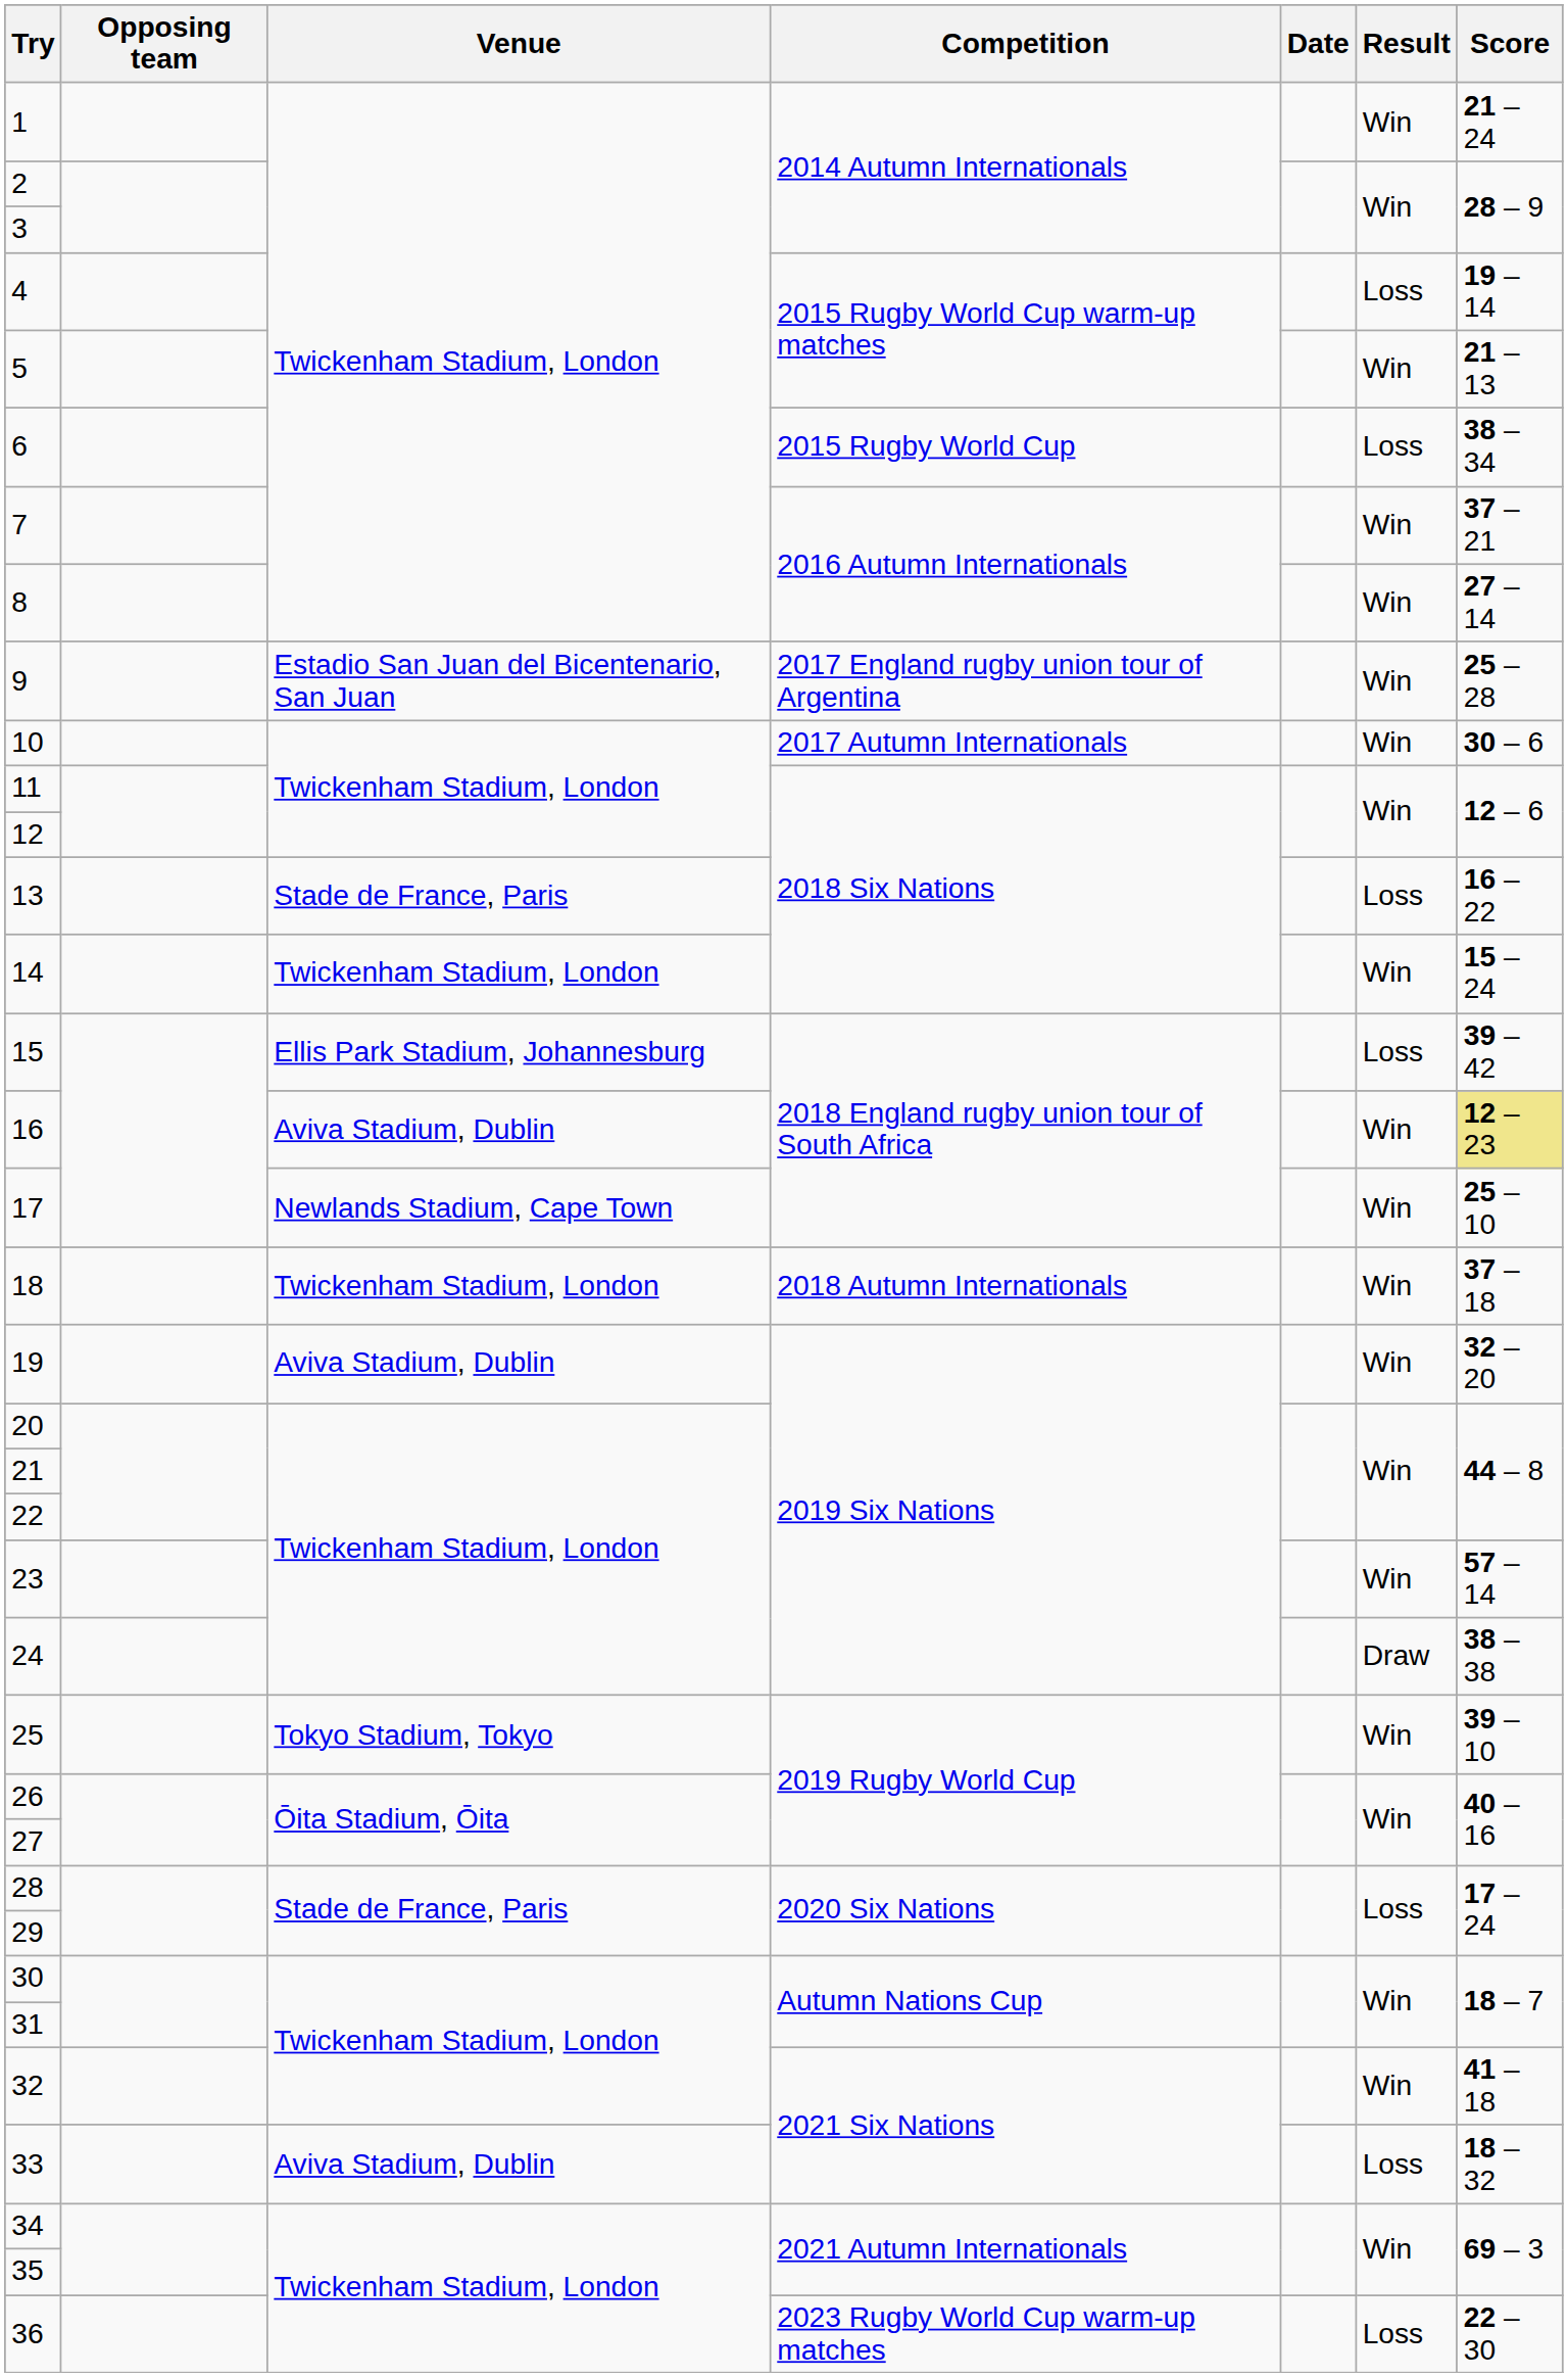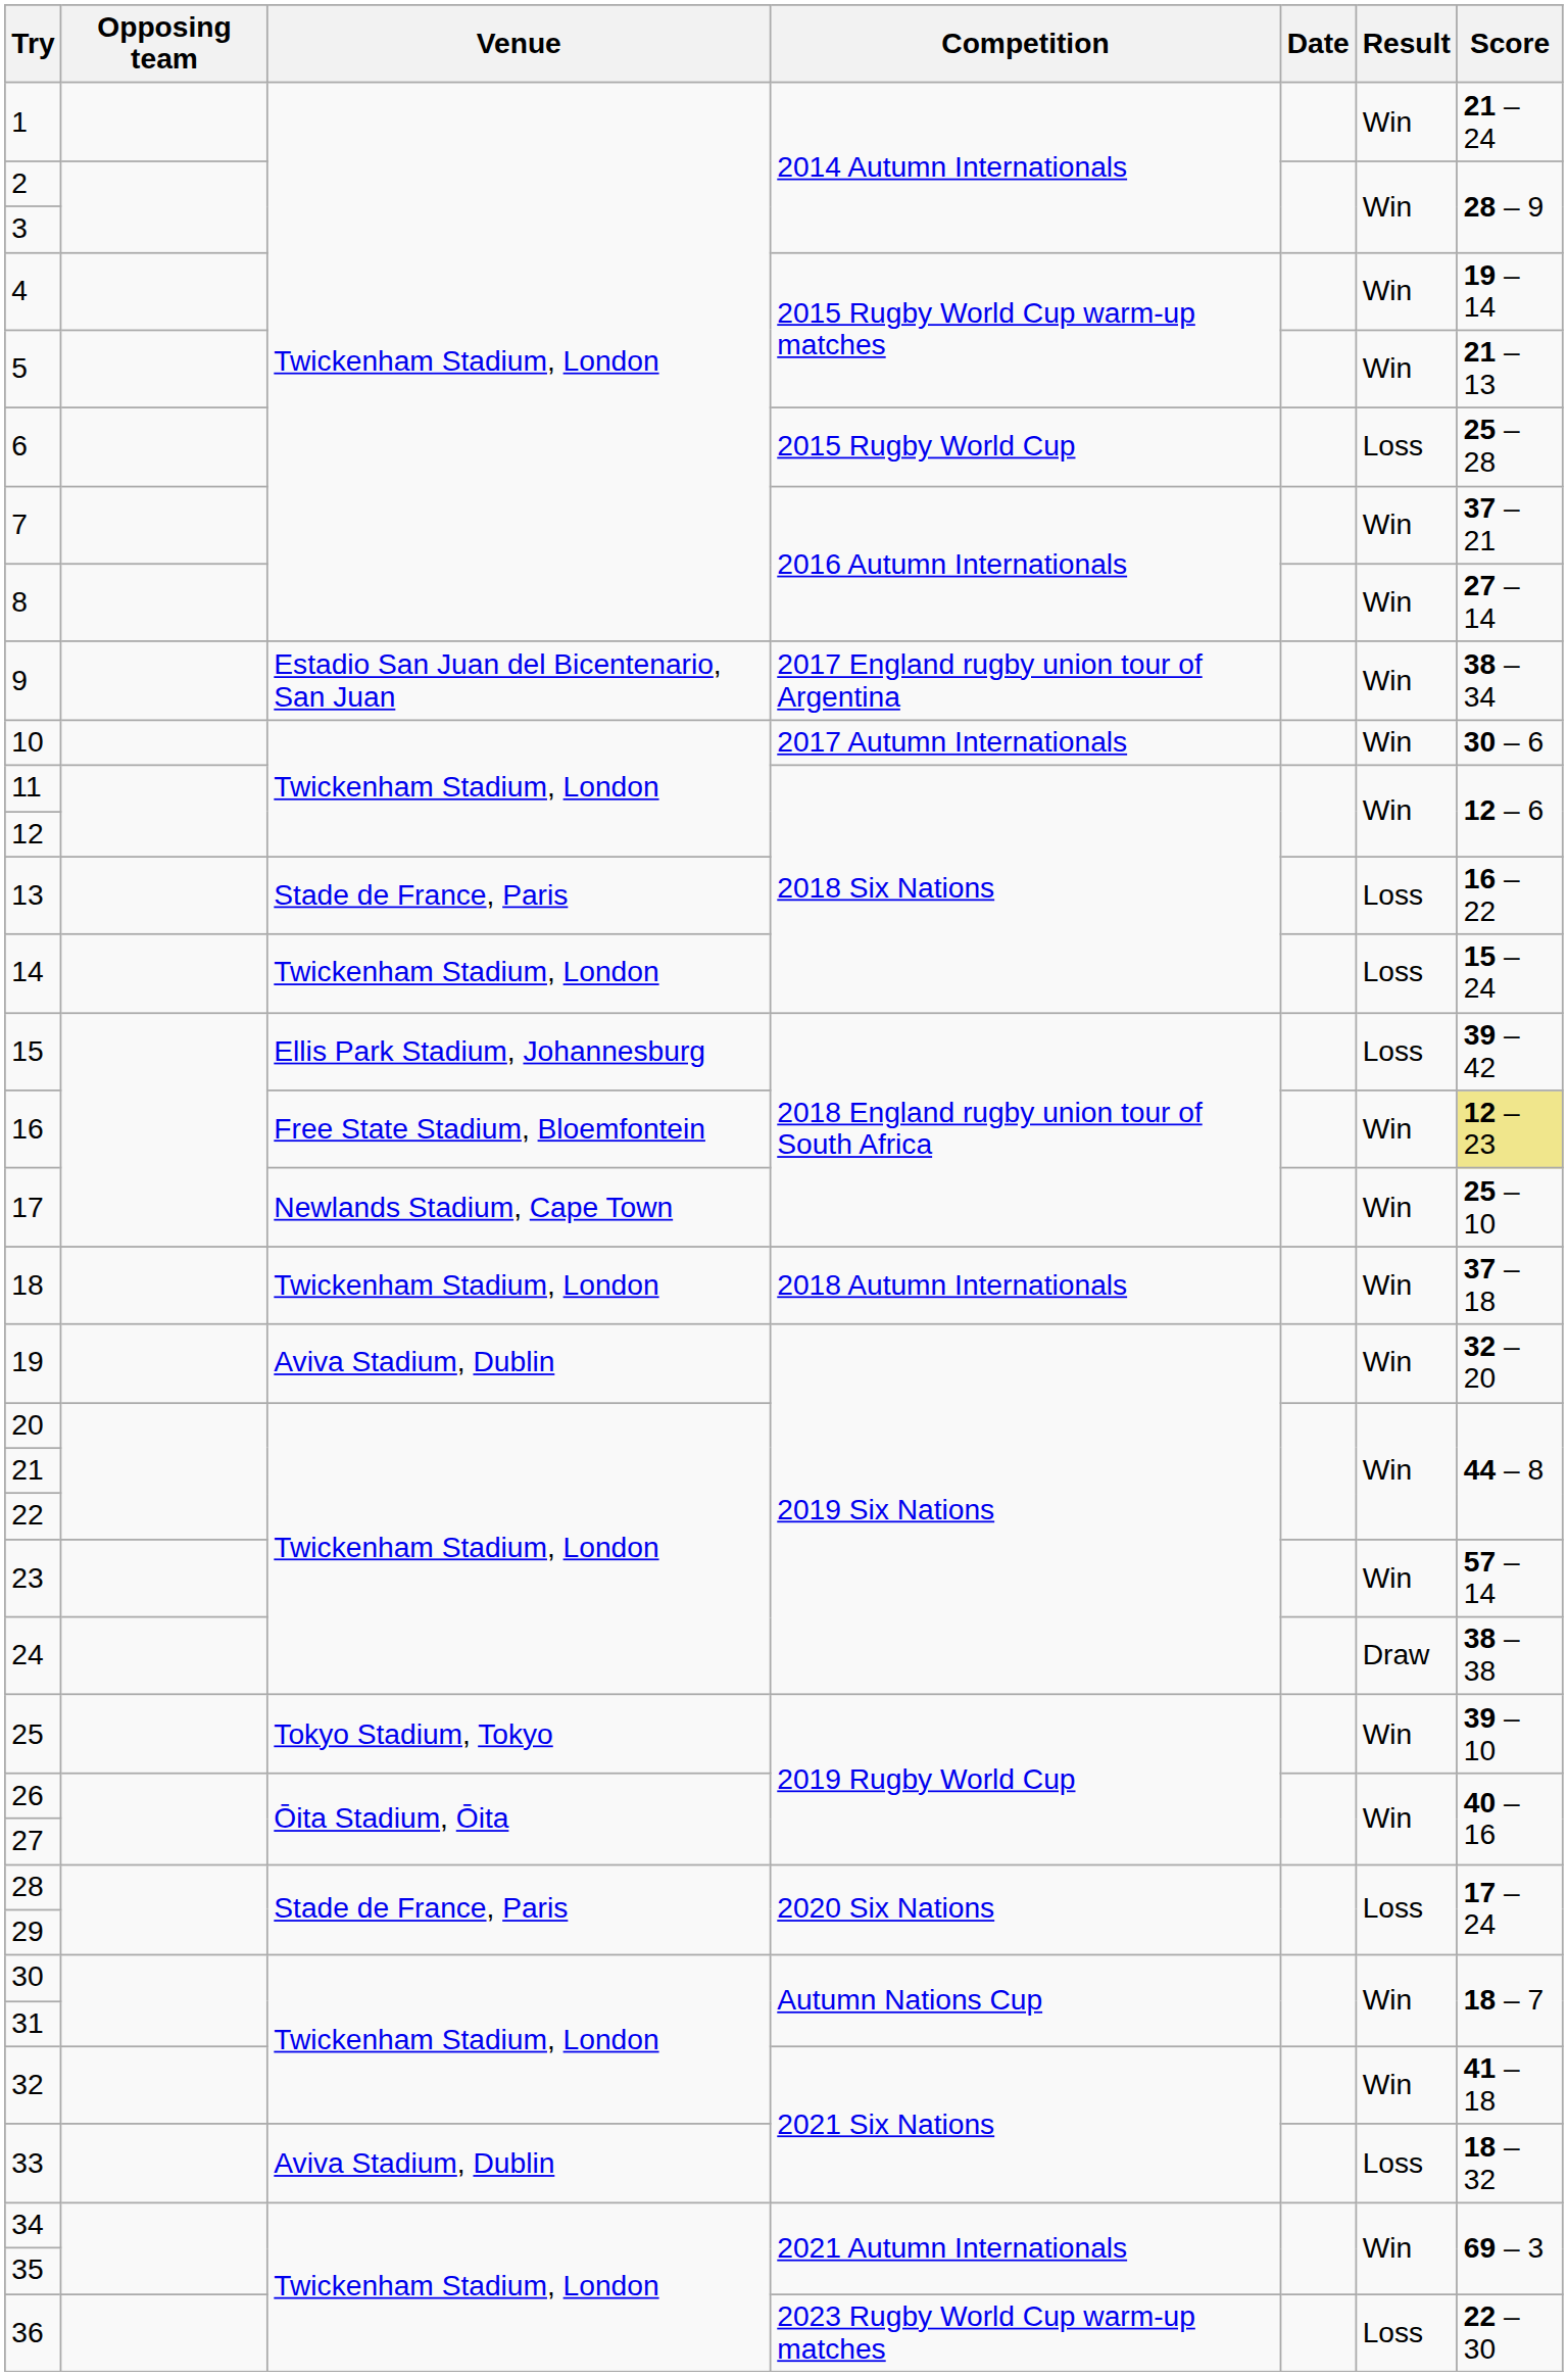 <table class="wikitable" style="font-size:100%">
 <tr>
 <th>Try</th>
 <th>Opposing team</th>
 <th>Venue</th>
 <th>Competition</th>
 <th>Date</th>
 <th>Result</th>
 <th>Score</th>
 </tr>
 <tr>
 <td>1</td>
 <td rowspan=1></td>
 <td rowspan=8><a href='#'>Twickenham Stadium</a>, <a href='#'>London</a></td>
 <td rowspan=3><a href='#'>2014 Autumn Internationals</a></td>
 <td></td>
 <td>Win</td>
 <td><strong>21</strong> – 24</td>
 </tr>
 <tr>
 <td>2</td>
 <td rowspan=2></td>
 <td rowspan=2></td>
 <td rowspan=2>Win</td>
 <td rowspan=2><strong>28</strong> – 9</td>
 </tr>
 <tr>
 <td>3</td>
 </tr>
 <tr>
 <td>4</td>
 <td></td>
 <td rowspan=2><a href='#'>2015 Rugby World Cup warm-up matches</a></td>
 <td></td>
-<td>Loss</td>
+<td>Win</td>
 <td><strong>19</strong> – 14</td>
 </tr>
 <tr>
 <td>5</td>
 <td></td>
 <td></td>
 <td>Win</td>
 <td><strong>21</strong> – 13</td>
 </tr>
 <tr>
 <td>6</td>
 <td></td>
 <td><a href='#'>2015 Rugby World Cup</a></td>
 <td></td>
 <td>Loss</td>
-<td><strong>38</strong> – 34</td>
+<td><strong>25</strong> – 28</td>
 </tr>
 <tr>
 <td>7</td>
 <td></td>
 <td rowspan=2><a href='#'>2016 Autumn Internationals</a></td>
 <td></td>
 <td>Win</td>
 <td><strong>37</strong> – 21</td>
 </tr>
 <tr>
 <td>8</td>
 <td></td>
 <td></td>
 <td>Win</td>
 <td><strong>27</strong> – 14</td>
 </tr>
 <tr>
 <td>9</td>
 <td></td>
 <td><a href='#'>Estadio San Juan del Bicentenario</a>, <a href='#'>San Juan</a></td>
 <td><a href='#'>2017 England rugby union tour of Argentina</a></td>
 <td></td>
 <td>Win</td>
-<td><strong>25</strong> – 28</td>
+<td><strong>38</strong> – 34</td>
 </tr>
 <tr>
 <td>10</td>
 <td></td>
 <td rowspan=3><a href='#'>Twickenham Stadium</a>, <a href='#'>London</a></td>
 <td rowspan=1><a href='#'>2017 Autumn Internationals</a></td>
 <td></td>
 <td>Win</td>
 <td><strong>30</strong> – 6</td>
 </tr>
 <tr>
 <td>11</td>
 <td rowspan=2></td>
 <td rowspan=4><a href='#'>2018 Six Nations</a></td>
 <td rowspan=2></td>
 <td rowspan=2>Win</td>
 <td rowspan=2><strong>12</strong> – 6</td>
 </tr>
 <tr>
 <td>12</td>
 </tr>
 <tr>
 <td>13</td>
 <td></td>
 <td><a href='#'>Stade de France</a>, <a href='#'>Paris</a></td>
 <td></td>
 <td>Loss</td>
 <td><strong>16</strong> – 22</td>
 </tr>
 <tr>
 <td>14</td>
 <td></td>
 <td><a href='#'>Twickenham Stadium</a>, <a href='#'>London</a></td>
 <td></td>
-<td>Win</td>
+<td>Loss</td>
 <td><strong>15</strong> – 24</td>
 </tr>
 <tr>
 <td>15</td>
 <td rowspan=3></td>
 <td><a href='#'>Ellis Park Stadium</a>, <a href='#'>Johannesburg</a></td>
 <td rowspan=3><a href='#'>2018 England rugby union tour of South Africa</a></td>
 <td></td>
 <td>Loss</td>
 <td><strong>39</strong> – 42</td>
 </tr>
 <tr>
 <td>16</td>
-<td><a href='#'>Aviva Stadium</a>, <a href='#'>Dublin</a></td>
+<td><a href='#'>Free State Stadium</a>, <a href='#'>Bloemfontein</a></td>
 <td></td>
 <td>Win</td>
 <td style="background: khaki;"><strong>12</strong> – 23</td>
 </tr>
 <tr>
 <td>17</td>
 <td><a href='#'>Newlands Stadium</a>, <a href='#'>Cape Town</a></td>
 <td></td>
 <td>Win</td>
 <td><strong>25</strong> – 10</td>
 </tr>
 <tr>
 <td>18</td>
 <td></td>
 <td><a href='#'>Twickenham Stadium</a>, <a href='#'>London</a></td>
 <td rowspan=1><a href='#'>2018 Autumn Internationals</a></td>
 <td></td>
 <td>Win</td>
 <td><strong>37</strong> – 18</td>
 </tr>
 <tr>
 <td>19</td>
 <td></td>
 <td><a href='#'>Aviva Stadium</a>, <a href='#'>Dublin</a></td>
 <td rowspan=6><a href='#'>2019 Six Nations</a></td>
 <td></td>
 <td>Win</td>
 <td><strong>32</strong> – 20</td>
 </tr>
 <tr>
 <td>20</td>
 <td rowspan=3></td>
 <td rowspan=5><a href='#'>Twickenham Stadium</a>, <a href='#'>London</a></td>
 <td rowspan=3></td>
 <td rowspan=3>Win</td>
 <td rowspan=3><strong>44</strong> – 8</td>
 </tr>
 <tr>
 <td>21</td>
 </tr>
 <tr>
 <td>22</td>
 </tr>
 <tr>
 <td>23</td>
 <td></td>
 <td></td>
 <td>Win</td>
 <td><strong>57</strong> – 14</td>
 </tr>
 <tr>
 <td>24</td>
 <td></td>
 <td></td>
 <td>Draw</td>
 <td><strong>38</strong> – 38</td>
 </tr>
 <tr>
 <td>25</td>
 <td></td>
 <td><a href='#'>Tokyo Stadium</a>, <a href='#'>Tokyo</a></td>
 <td rowspan=3><a href='#'>2019 Rugby World Cup</a></td>
 <td></td>
 <td>Win</td>
 <td><strong>39</strong> – 10</td>
 </tr>
 <tr>
 <td>26</td>
 <td rowspan=2></td>
 <td rowspan=2><a href='#'>Ōita Stadium</a>, <a href='#'>Ōita</a></td>
 <td rowspan=2></td>
 <td rowspan=2>Win</td>
 <td rowspan=2><strong>40</strong> – 16</td>
 </tr>
 <tr>
 <td>27</td>
 </tr>
 <tr>
 <td>28</td>
 <td rowspan=2></td>
 <td rowspan=2><a href='#'>Stade de France</a>, <a href='#'>Paris</a></td>
 <td rowspan=2><a href='#'>2020 Six Nations</a></td>
 <td rowspan=2></td>
 <td rowspan=2>Loss</td>
 <td rowspan=2><strong>17</strong> – 24</td>
 </tr>
 <tr>
 <td>29</td>
 </tr>
 <tr>
 <td>30</td>
 <td rowspan=2></td>
 <td rowspan=3><a href='#'>Twickenham Stadium</a>, <a href='#'>London</a></td>
 <td rowspan=2><a href='#'>Autumn Nations Cup</a></td>
 <td rowspan=2></td>
 <td rowspan=2>Win</td>
 <td rowspan=2><strong>18</strong> – 7</td>
 </tr>
 <tr>
 <td>31</td>
 </tr>
 <tr>
 <td>32</td>
 <td></td>
 <td rowspan=2><a href='#'>2021 Six Nations</a></td>
 <td></td>
 <td>Win</td>
 <td><strong>41</strong> – 18</td>
 </tr>
 <tr>
 <td>33</td>
 <td></td>
 <td><a href='#'>Aviva Stadium</a>, <a href='#'>Dublin</a></td>
 <td></td>
 <td>Loss</td>
 <td><strong>18</strong> – 32</td>
 </tr>
 <tr>
 <td>34</td>
 <td rowspan="2"></td>
 <td rowspan="3"><a href='#'>Twickenham Stadium</a>, <a href='#'>London</a></td>
 <td rowspan="2"><a href='#'>2021 Autumn Internationals</a></td>
 <td rowspan="2"></td>
 <td rowspan="2">Win</td>
 <td rowspan= 2><strong>69</strong> – 3</td>
 </tr>
 <tr>
 <td>35</td>
 </tr>
 <tr>
 <td>36</td>
 <td></td>
 <td><a href='#'>2023 Rugby World Cup warm-up matches</a></td>
 <td></td>
 <td>Loss</td>
 <td><strong>22</strong> – 30</td>
 </tr>
 <tr>
 </tr>
 </table>
